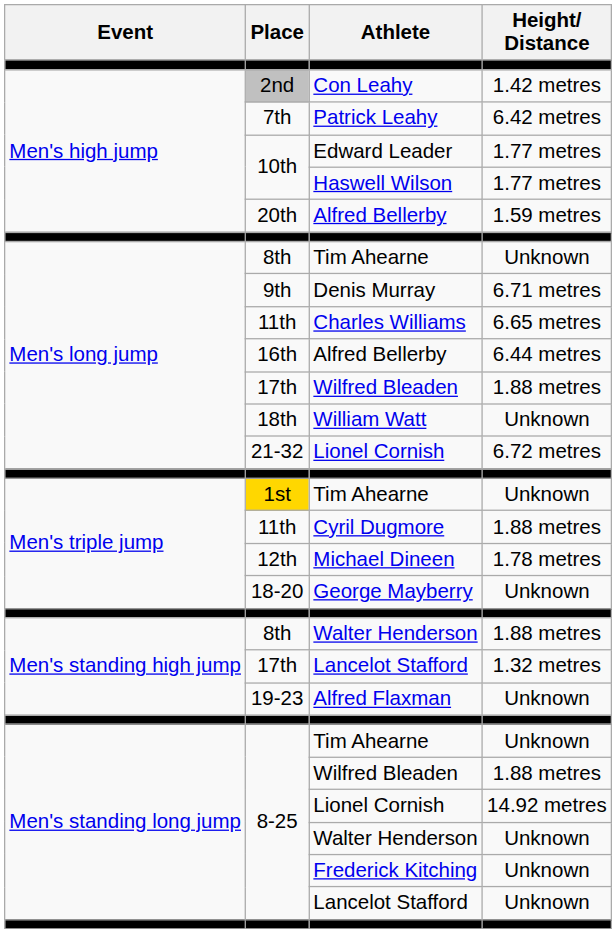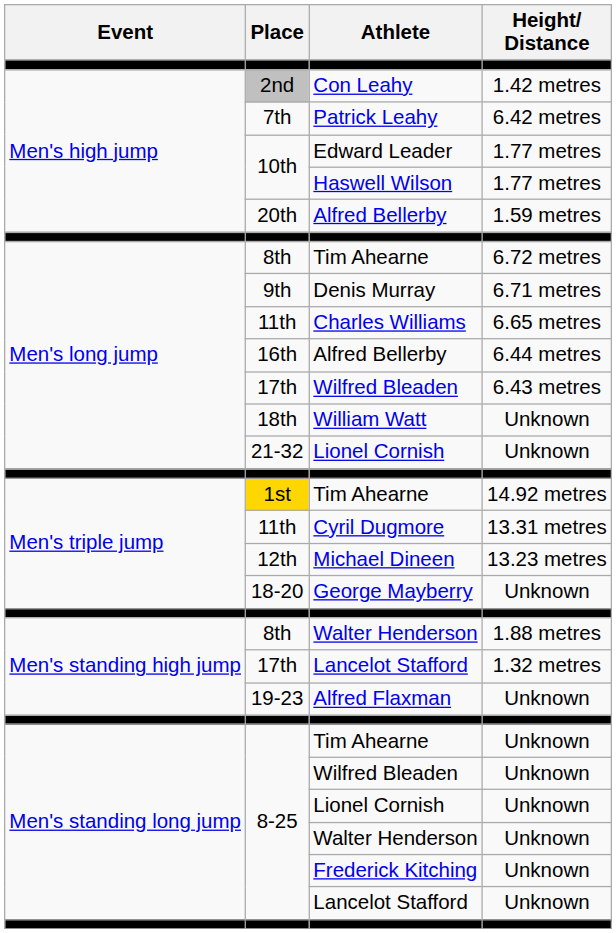 <table class=wikitable>
 <tr>
 <th>Event</th>
 <th>Place</th>
 <th>Athlete</th>
 <th>Height/<br>Distance</th>
 </tr>
 <tr bgcolor=black>
 <td></td>
 <td></td>
 <td></td>
 <td></td>
 </tr>
 <tr align=center>
 <td rowspan=5 align=left><a href='#'>Men's high jump</a></td>
 <td bgcolor=silver>2nd</td>
 <td align=left><a href='#'>Con Leahy</a></td>
 <td>1.42 metres</td>
 </tr>
 <tr align=center>
 <td>7th</td>
 <td align=left><a href='#'>Patrick Leahy</a></td>
 <td>6.42 metres</td>
 </tr>
 <tr align=center>
 <td rowspan=2>10th</td>
 <td align=left>Edward Leader</td>
 <td>1.77 metres</td>
 </tr>
 <tr align=center>
 <td align=left><a href='#'>Haswell Wilson</a></td>
 <td>1.77 metres</td>
 </tr>
 <tr align=center>
 <td>20th</td>
 <td align=left><a href='#'>Alfred Bellerby</a></td>
 <td>1.59 metres</td>
 </tr>
 <tr bgcolor=black>
 <td></td>
 <td></td>
 <td></td>
 <td></td>
 </tr>
 <tr align=center>
 <td rowspan=7 align=left><a href='#'>Men's long jump</a></td>
 <td>8th</td>
 <td align=left>Tim Ahearne</td>
-<td>Unknown</td>
+<td>6.72 metres</td>
 </tr>
 <tr align=center>
 <td>9th</td>
 <td align=left>Denis Murray</td>
 <td>6.71 metres</td>
 </tr>
 <tr align=center>
 <td>11th</td>
 <td align=left><a href='#'>Charles Williams</a></td>
 <td>6.65 metres</td>
 </tr>
 <tr align=center>
 <td>16th</td>
 <td align=left>Alfred Bellerby</td>
 <td>6.44 metres</td>
 </tr>
 <tr align=center>
 <td>17th</td>
 <td align=left><a href='#'>Wilfred Bleaden</a></td>
-<td>1.88 metres</td>
+<td>6.43 metres</td>
 </tr>
 <tr align=center>
 <td>18th</td>
 <td align=left><a href='#'>William Watt</a></td>
 <td>Unknown</td>
 </tr>
 <tr align=center>
 <td>21-32</td>
 <td align=left><a href='#'>Lionel Cornish</a></td>
-<td>6.72 metres</td>
+<td>Unknown</td>
 </tr>
 <tr bgcolor=black>
 <td></td>
 <td></td>
 <td></td>
 <td></td>
 </tr>
 <tr align=center>
 <td rowspan=4 align=left><a href='#'>Men's triple jump</a></td>
 <td bgcolor=gold>1st</td>
 <td align=left>Tim Ahearne</td>
-<td>Unknown</td>
+<td>14.92 metres</td>
 </tr>
 <tr align=center>
 <td>11th</td>
 <td align=left><a href='#'>Cyril Dugmore</a></td>
-<td>1.88 metres</td>
+<td>13.31 metres</td>
 </tr>
 <tr align=center>
 <td>12th</td>
 <td align=left><a href='#'>Michael Dineen</a></td>
-<td>1.78 metres</td>
+<td>13.23 metres</td>
 </tr>
 <tr align=center>
 <td>18-20</td>
 <td align=left><a href='#'>George Mayberry</a></td>
 <td>Unknown</td>
 </tr>
 <tr bgcolor=black>
 <td></td>
 <td></td>
 <td></td>
 <td></td>
 </tr>
 <tr align=center>
 <td rowspan=3 align=left><a href='#'>Men's standing high jump</a></td>
 <td>8th</td>
 <td align=left><a href='#'>Walter Henderson</a></td>
 <td>1.88 metres</td>
 </tr>
 <tr align=center>
 <td>17th</td>
 <td align=left><a href='#'>Lancelot Stafford</a></td>
 <td>1.32 metres</td>
 </tr>
 <tr align=center>
 <td>19-23</td>
 <td align=left><a href='#'>Alfred Flaxman</a></td>
 <td>Unknown</td>
 </tr>
 <tr bgcolor=black>
 <td></td>
 <td></td>
 <td></td>
 <td></td>
 </tr>
 <tr align=center>
 <td rowspan=6 align=left><a href='#'>Men's standing long jump</a></td>
 <td rowspan=6>8-25</td>
 <td align=left>Tim Ahearne</td>
 <td>Unknown</td>
 </tr>
 <tr align=center>
 <td align=left>Wilfred Bleaden</td>
-<td>1.88 metres</td>
+<td>Unknown</td>
 </tr>
 <tr align=center>
 <td align=left>Lionel Cornish</td>
-<td>14.92 metres</td>
+<td>Unknown</td>
 </tr>
 <tr align=center>
 <td align=left>Walter Henderson</td>
 <td>Unknown</td>
 </tr>
 <tr align=center>
 <td align=left><a href='#'>Frederick Kitching</a></td>
 <td>Unknown</td>
 </tr>
 <tr align=center>
 <td align=left>Lancelot Stafford</td>
 <td>Unknown</td>
 </tr>
 <tr bgcolor=black>
 <td></td>
 <td></td>
 <td></td>
 <td></td>
 </tr>
 </table>
